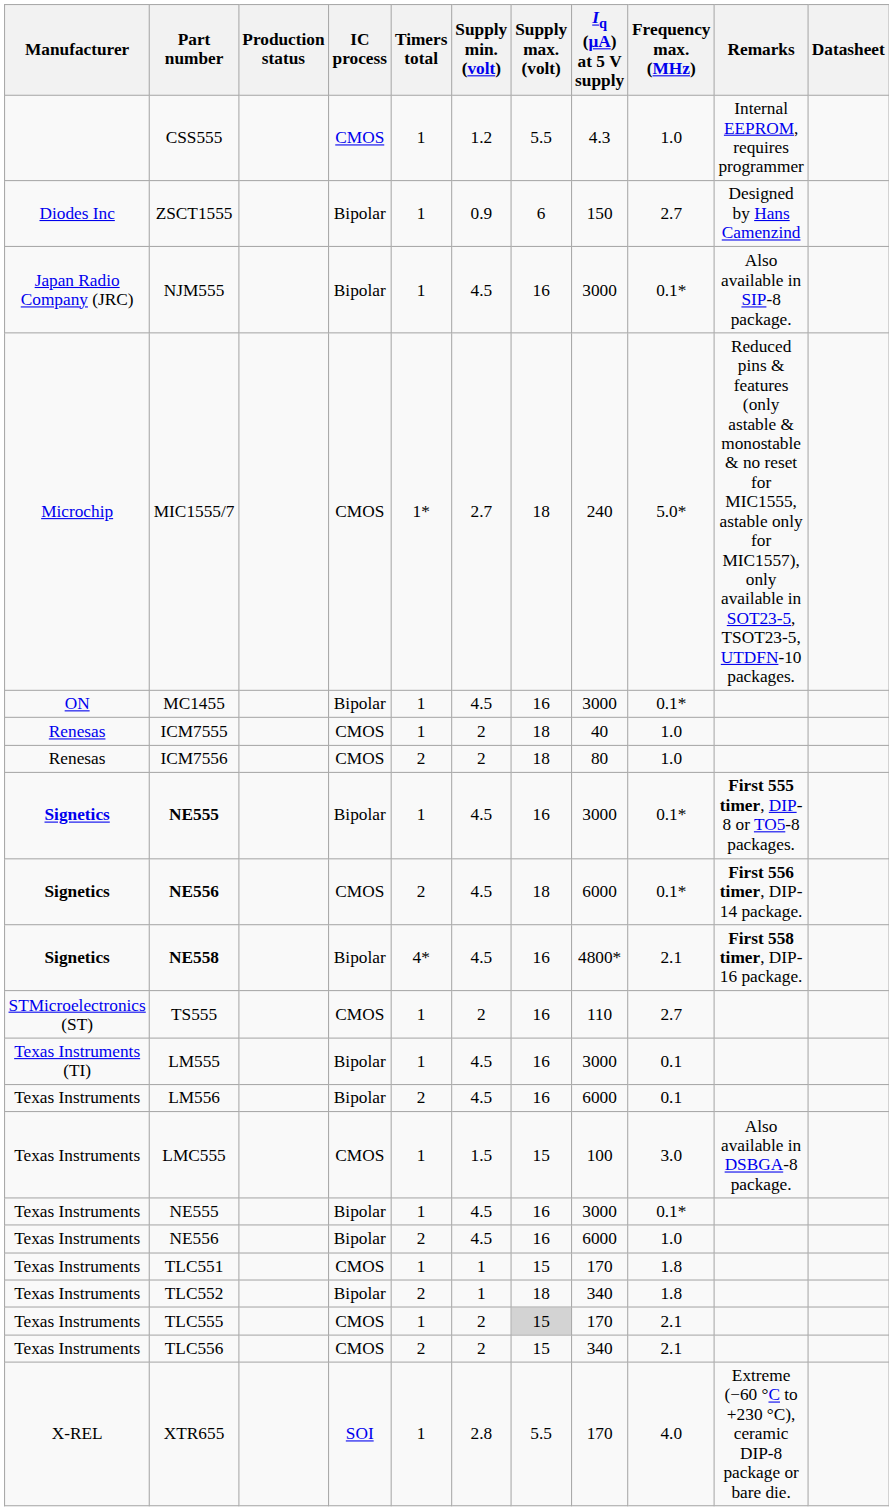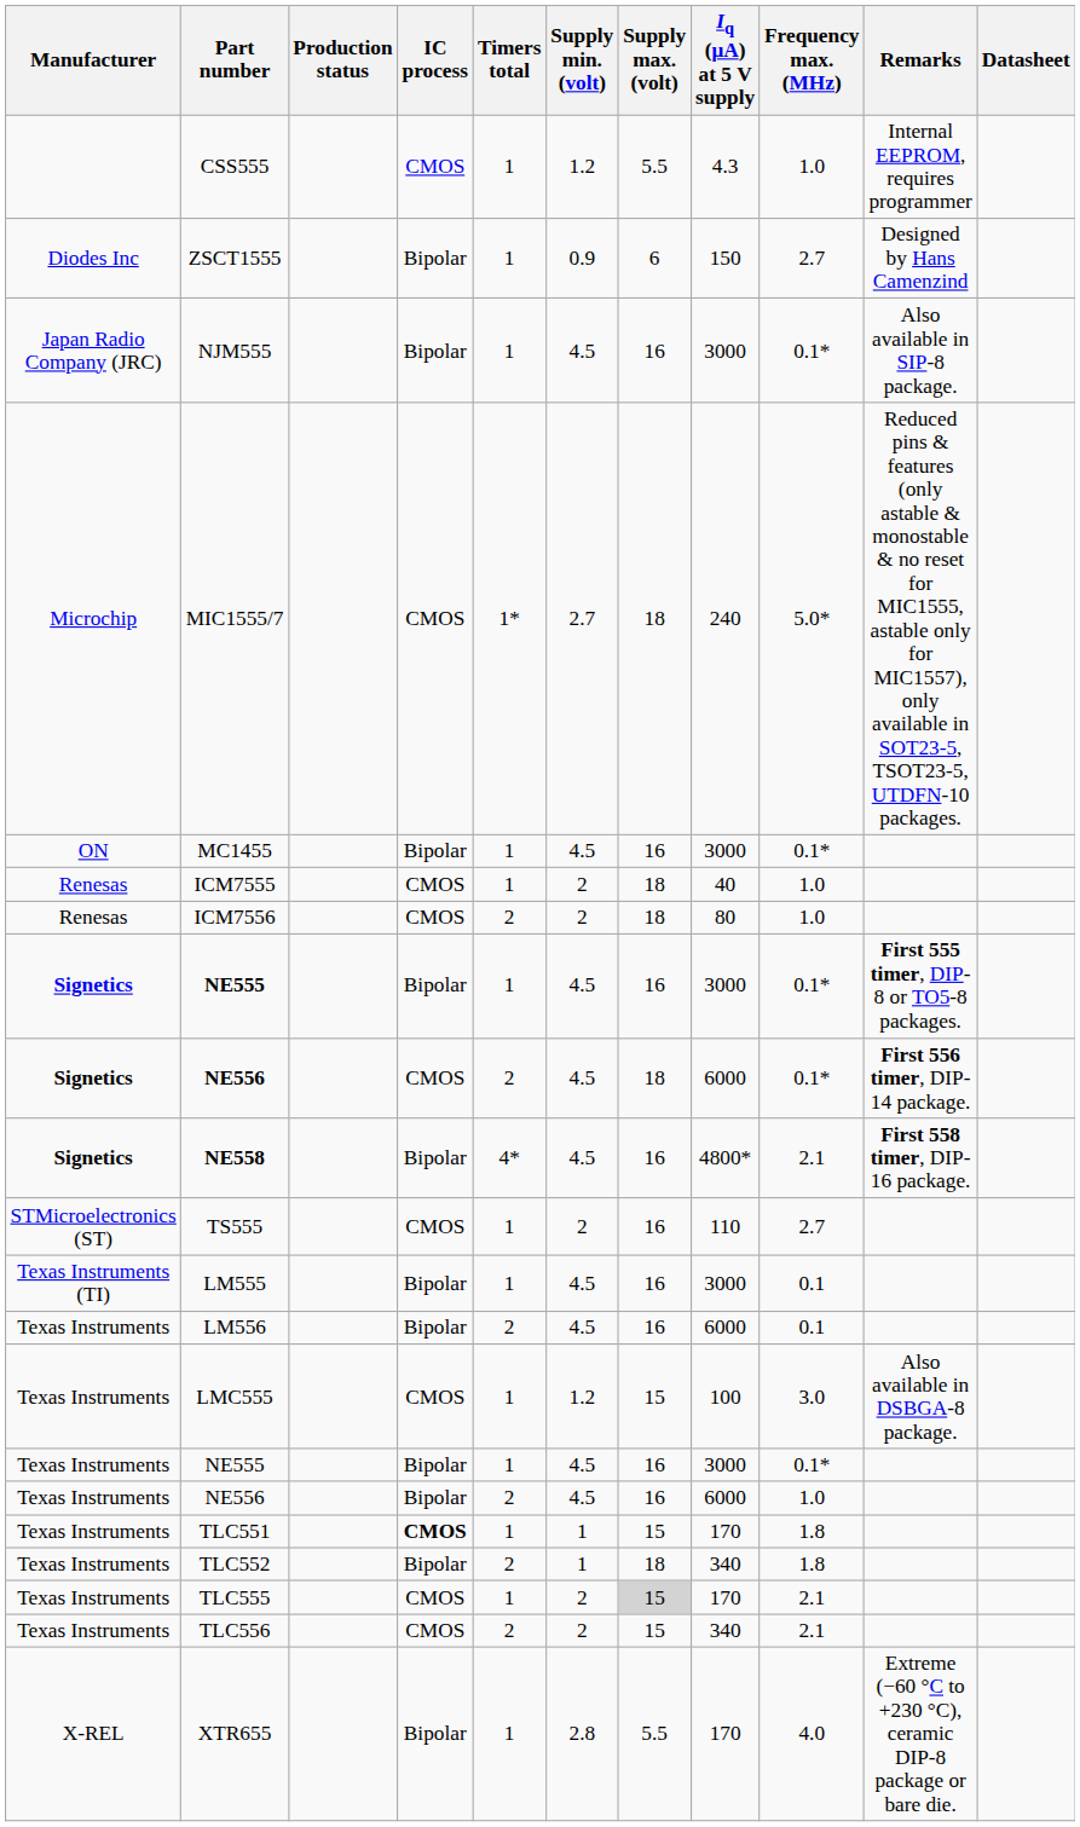 <table class="wikitable sortable" style="text-align: center;">
 <tr>
 <th>Manufacturer</th>
 <th>Part<br>number</th>
 <th>Production<br>status</th>
 <th>IC<br>process</th>
 <th>Timers<br>total</th>
 <th>Supply<br>min. (<a href='#'>volt</a>)</th>
 <th>Supply<br>max. (volt)</th>
 <th><a href='#'><em>I</em><sub>q</sub></a> (<a href='#'>μA</a>)<br>at 5 V<br>supply<br></th>
 <th>Frequency<br>max. (<a href='#'>MHz</a>)</th>
 <th class="unsortable">Remarks</th>
 <th class="unsortable">Datasheet</th>
 </tr>
 <tr>
 <td></td>
 <td>CSS555</td>
 <td></td>
 <td><a href='#'>CMOS</a></td>
 <td>1</td>
 <td>1.2</td>
 <td>5.5</td>
 <td>4.3</td>
 <td>1.0</td>
 <td>Internal <a href='#'>EEPROM</a>, requires programmer</td>
 <td></td>
 </tr>
 <tr>
 <td><a href='#'>Diodes Inc</a></td>
 <td>ZSCT1555</td>
 <td></td>
 <td>Bipolar</td>
 <td>1</td>
 <td>0.9</td>
 <td>6</td>
 <td>150</td>
 <td>2.7</td>
 <td>Designed by <a href='#'>Hans Camenzind</a></td>
 <td></td>
 </tr>
 <tr>
 <td><a href='#'>Japan Radio Company</a> (JRC)</td>
 <td>NJM555</td>
 <td></td>
 <td>Bipolar</td>
 <td>1</td>
 <td>4.5</td>
 <td>16</td>
 <td>3000</td>
 <td>0.1*</td>
 <td>Also available in <a href='#'>SIP</a>-8 package.</td>
 <td></td>
 </tr>
 <tr>
 <td><a href='#'>Microchip</a></td>
 <td>MIC1555/7</td>
 <td></td>
 <td>CMOS</td>
 <td>1*</td>
 <td>2.7</td>
 <td>18</td>
 <td>240</td>
 <td>5.0*</td>
 <td>Reduced pins & features (only astable & monostable & no reset for MIC1555, astable only for MIC1557), only available in <a href='#'>SOT23-5</a>, TSOT23-5, <a href='#'>UTDFN</a>-10 packages.</td>
 <td></td>
 </tr>
 <tr>
 <td><a href='#'>ON</a></td>
 <td>MC1455</td>
 <td></td>
 <td>Bipolar</td>
 <td>1</td>
 <td>4.5</td>
 <td>16</td>
 <td>3000</td>
 <td>0.1*</td>
 <td></td>
 <td></td>
 </tr>
 <tr>
 <td><a href='#'>Renesas</a></td>
 <td>ICM7555</td>
 <td></td>
 <td>CMOS</td>
 <td>1</td>
 <td>2</td>
 <td>18</td>
 <td>40</td>
 <td>1.0</td>
 <td></td>
 <td></td>
 </tr>
 <tr>
 <td>Renesas</td>
 <td>ICM7556</td>
 <td></td>
 <td>CMOS</td>
 <td>2</td>
 <td>2</td>
 <td>18</td>
 <td>80</td>
 <td>1.0</td>
 <td></td>
 <td></td>
 </tr>
 <tr>
 <td><strong><a href='#'>Signetics</a></strong></td>
 <td><strong>NE555</strong></td>
 <td></td>
 <td>Bipolar</td>
 <td>1</td>
 <td>4.5</td>
 <td>16</td>
 <td>3000</td>
 <td>0.1*</td>
 <td><strong>First 555 timer</strong>, <a href='#'>DIP</a>-8 or <a href='#'>TO5</a>-8 packages.</td>
 <td></td>
 </tr>
 <tr>
 <td><strong>Signetics</strong></td>
 <td><strong>NE556</strong></td>
 <td></td>
 <td>CMOS</td>
 <td>2</td>
 <td>4.5</td>
 <td>18</td>
 <td>6000</td>
 <td>0.1*</td>
 <td><strong>First 556 timer</strong>, DIP-14 package.</td>
 <td></td>
 </tr>
 <tr>
 <td><strong>Signetics</strong></td>
 <td><strong>NE558</strong></td>
 <td></td>
 <td>Bipolar</td>
 <td>4*</td>
 <td>4.5</td>
 <td>16</td>
 <td>4800*</td>
 <td>2.1</td>
 <td><strong>First 558 timer</strong>, DIP-16 package.</td>
 <td></td>
 </tr>
 <tr>
 <td><a href='#'>STMicroelectronics</a> (ST)</td>
 <td>TS555</td>
 <td></td>
 <td>CMOS</td>
 <td>1</td>
 <td>2</td>
 <td>16</td>
 <td>110</td>
 <td>2.7</td>
 <td></td>
 <td></td>
 </tr>
 <tr>
 <td><a href='#'>Texas Instruments</a> (TI)</td>
 <td>LM555</td>
 <td></td>
 <td>Bipolar</td>
 <td>1</td>
 <td>4.5</td>
 <td>16</td>
 <td>3000</td>
 <td>0.1</td>
 <td></td>
 <td></td>
 </tr>
 <tr>
 <td>Texas Instruments</td>
 <td>LM556</td>
 <td></td>
 <td>Bipolar</td>
 <td>2</td>
 <td>4.5</td>
 <td>16</td>
 <td>6000</td>
 <td>0.1</td>
 <td></td>
 <td></td>
 </tr>
 <tr>
 <td>Texas Instruments</td>
 <td>LMC555</td>
 <td></td>
 <td>CMOS</td>
 <td>1</td>
-<td>1.5</td>
+<td>1.2</td>
 <td>15</td>
 <td>100</td>
 <td>3.0</td>
 <td>Also available in <a href='#'>DSBGA</a>-8 package.</td>
 <td></td>
 </tr>
 <tr>
 <td>Texas Instruments</td>
 <td>NE555</td>
 <td></td>
 <td>Bipolar</td>
 <td>1</td>
 <td>4.5</td>
 <td>16</td>
 <td>3000</td>
 <td>0.1*</td>
 <td></td>
 <td></td>
 </tr>
 <tr>
 <td>Texas Instruments</td>
 <td>NE556</td>
 <td></td>
 <td>Bipolar</td>
 <td>2</td>
 <td>4.5</td>
 <td>16</td>
 <td>6000</td>
 <td>1.0</td>
 <td></td>
 <td></td>
 </tr>
 <tr>
 <td>Texas Instruments</td>
 <td>TLC551</td>
 <td></td>
-<td>CMOS</td>
+<td><strong>CMOS</strong></td>
 <td>1</td>
 <td>1</td>
 <td>15</td>
 <td>170</td>
 <td>1.8</td>
 <td></td>
 <td></td>
 </tr>
 <tr>
 <td>Texas Instruments</td>
 <td>TLC552</td>
 <td></td>
 <td>Bipolar</td>
 <td>2</td>
 <td>1</td>
 <td>18</td>
 <td>340</td>
 <td>1.8</td>
 <td></td>
 <td></td>
 </tr>
 <tr>
 <td>Texas Instruments</td>
 <td>TLC555</td>
 <td></td>
 <td>CMOS</td>
 <td>1</td>
 <td>2</td>
 <td style="background: lightgrey;">15</td>
 <td>170</td>
 <td>2.1</td>
 <td></td>
 <td></td>
 </tr>
 <tr>
 <td>Texas Instruments</td>
 <td>TLC556</td>
 <td></td>
 <td>CMOS</td>
 <td>2</td>
 <td>2</td>
 <td>15</td>
 <td>340</td>
 <td>2.1</td>
 <td></td>
 <td></td>
 </tr>
 <tr>
 <td>X-REL</td>
 <td>XTR655</td>
 <td></td>
-<td><a href='#'>SOI</a></td>
+<td>Bipolar</td>
 <td>1</td>
 <td>2.8</td>
 <td>5.5</td>
 <td>170</td>
 <td>4.0</td>
 <td>Extreme (−60 °<a href='#'>C</a> to +230 °C), ceramic DIP-8 package or bare die.</td>
 <td></td>
 </tr>
 </table>
